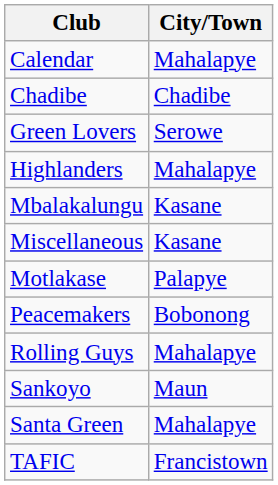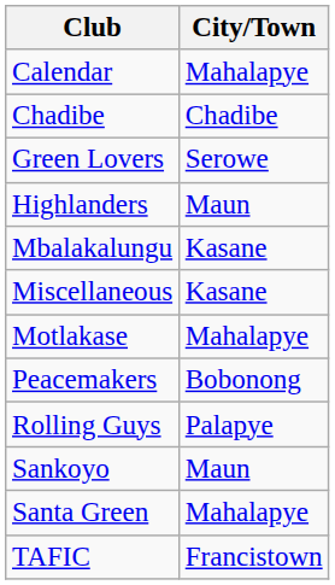 <table class="wikitable">
 <tr>
 <th>Club</th>
 <th>City/Town</th>
 </tr>
 <tr>
 <td><a href='#'>Calendar</a></td>
 <td><a href='#'>Mahalapye</a></td>
 </tr>
 <tr>
 <td><a href='#'>Chadibe</a></td>
 <td><a href='#'>Chadibe</a></td>
 </tr>
 <tr>
 <td><a href='#'>Green Lovers</a></td>
 <td><a href='#'>Serowe</a></td>
 </tr>
 <tr>
 <td><a href='#'>Highlanders</a></td>
-<td><a href='#'>Mahalapye</a></td>
+<td><a href='#'>Maun</a></td>
 </tr>
 <tr>
 <td><a href='#'>Mbalakalungu</a></td>
 <td><a href='#'>Kasane</a></td>
 </tr>
 <tr>
 <td><a href='#'>Miscellaneous</a></td>
 <td><a href='#'>Kasane</a></td>
 </tr>
 <tr>
 <td><a href='#'>Motlakase</a></td>
-<td><a href='#'>Palapye</a></td>
+<td><a href='#'>Mahalapye</a></td>
 </tr>
 <tr>
 <td><a href='#'>Peacemakers</a></td>
 <td><a href='#'>Bobonong</a></td>
 </tr>
 <tr>
 <td><a href='#'>Rolling Guys</a></td>
-<td><a href='#'>Mahalapye</a></td>
+<td><a href='#'>Palapye</a></td>
 </tr>
 <tr>
 <td><a href='#'>Sankoyo</a></td>
 <td><a href='#'>Maun</a></td>
 </tr>
 <tr>
 <td><a href='#'>Santa Green</a></td>
 <td><a href='#'>Mahalapye</a></td>
 </tr>
 <tr>
 <td><a href='#'>TAFIC</a></td>
 <td><a href='#'>Francistown</a></td>
 </tr>
 </table>
